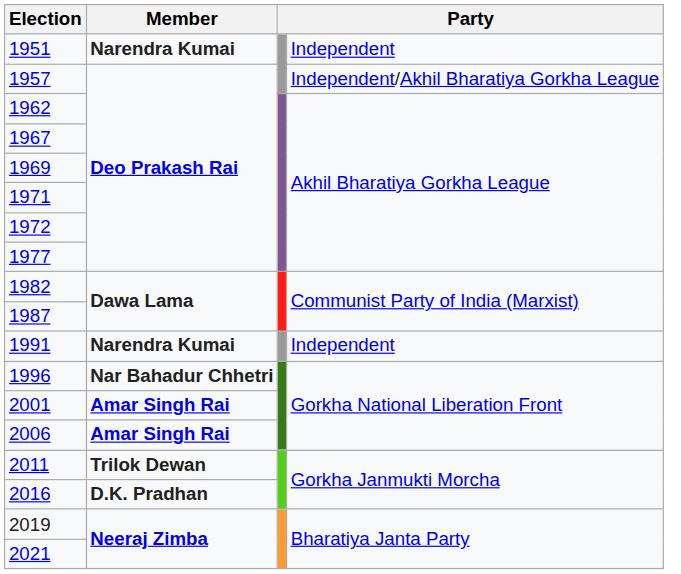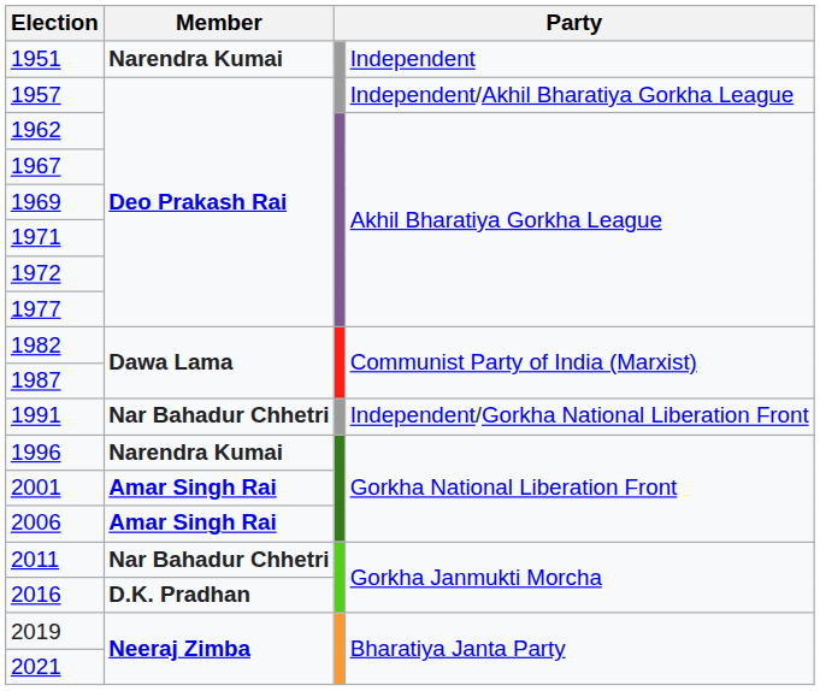 <table class="wikitable sortable">
 <tr>
 <th>Election</th>
 <th>Member</th>
 <th colspan="2">Party</th>
 </tr>
 <tr style="background-color:#F8F9FA;">
 <td style="color:#0645AD;"><a href='#'>1951</a></td>
 <td style="vertical-align:middle; color:#202122;"><strong>Narendra Kumai</strong></td>
 <td rowspan="2" style="background-color:#9b9b9b;"></td>
 <td style="vertical-align:middle; color:#202122;"><a href='#'>Independent</a></td>
 </tr>
 <tr>
 <td style="background-color:#F8F9FA; color:#0645AD;"><a href='#'>1957</a></td>
 <td rowspan="7" style="background-color:#F8F9FA; color:#0645AD;"><strong><a href='#'>Deo Prakash Rai</a></strong></td>
 <td style="vertical-align:middle; background-color:#F8F9FA; color:#202122;"><a href='#'>Independent</a>/<a href='#'>Akhil Bharatiya Gorkha League</a></td>
 </tr>
 <tr style="background-color:#F8F9FA;">
 <td style="color:#0645AD;"><a href='#'>1962</a></td>
 <td rowspan="6" style="background-color:#7e5692;"></td>
 <td rowspan="6" style="vertical-align:middle; color:#202122;"><a href='#'>Akhil Bharatiya Gorkha League</a></td>
 </tr>
 <tr>
 <td style="background-color:#F8F9FA; color:#0645AD;"><a href='#'>1967</a></td>
 </tr>
 <tr>
 <td style="vertical-align:middle; background-color:#F8F9FA; color:#202122;"><a href='#'>1969</a></td>
 </tr>
 <tr>
 <td style="vertical-align:middle; background-color:#F8F9FA; color:#202122;"><a href='#'>1971</a></td>
 </tr>
 <tr>
 <td style="vertical-align:middle; background-color:#F8F9FA; color:#202122;"><a href='#'>1972</a></td>
 </tr>
 <tr>
 <td style="vertical-align:middle; background-color:#F8F9FA; color:#202122;"><a href='#'>1977</a></td>
 </tr>
 <tr style="background-color:#F8F9FA;">
 <td style="vertical-align:middle; color:#202122;"><a href='#'>1982</a></td>
 <td rowspan="2" style="vertical-align:middle; color:#202122;"><strong>Dawa Lama</strong></td>
 <td rowspan="2" style="background-color:#ff1d15;"></td>
 <td rowspan="2" style="color:#0645AD;"><a href='#'>Communist Party of India (Marxist)</a></td>
 </tr>
 <tr>
 <td style="vertical-align:middle; background-color:#F8F9FA; color:#202122;"><a href='#'>1987</a></td>
 </tr>
 <tr style="background-color:#F8F9FA;">
 <td style="vertical-align:middle; color:#202122;"><a href='#'>1991</a></td>
-<td style="vertical-align:middle; color:#202122;"><strong>Narendra Kumai</strong></td>
+<td style="vertical-align:middle; color:#202122;"><strong>Nar Bahadur Chhetri</strong></td>
 <td style="background-color:#9b9b9b;"></td>
-<td style="vertical-align:middle; color:#202122;"><a href='#'>Independent</a></td>
+<td style="vertical-align:middle; color:#202122;"><a href='#'>Independent</a>/<a href='#'>Gorkha National Liberation Front</a></td>
 </tr>
 <tr style="background-color:#F8F9FA;">
 <td style="vertical-align:middle; color:#202122;"><a href='#'>1996</a></td>
-<td style="vertical-align:middle; color:#202122;"><strong>Nar Bahadur Chhetri</strong></td>
+<td style="vertical-align:middle; color:#202122;"><strong>Narendra Kumai</strong></td>
 <td rowspan="3" style="background-color:#347c17;"></td>
 <td rowspan="3" style="vertical-align:middle; color:#202122;"><a href='#'>Gorkha National Liberation Front</a></td>
 </tr>
 <tr>
 <td style="background-color:#F8F9FA; color:#0645AD;"><a href='#'>2001</a></td>
 <td style="vertical-align:middle; background-color:#F8F9FA; color:#202122;"><strong><a href='#'>Amar Singh Rai</a></strong></td>
 </tr>
 <tr>
 <td style="background-color:#F8F9FA; color:#0645AD;"><a href='#'>2006</a></td>
 <td style="vertical-align:middle; background-color:#F8F9FA; color:#202122;"><strong><a href='#'>Amar Singh Rai</a></strong></td>
 </tr>
 <tr style="background-color:#F8F9FA;">
 <td style="color:#0645AD;"><a href='#'>2011</a></td>
-<td style="vertical-align:middle; color:#202122;"><strong>Trilok Dewan</strong></td>
+<td style="vertical-align:middle; color:#202122;"><strong>Nar Bahadur Chhetri</strong></td>
 <td rowspan="2" style="background-color:#52d017;"></td>
 <td rowspan="2" style="color:#0645AD;"><a href='#'>Gorkha Janmukti Morcha</a></td>
 </tr>
 <tr>
 <td style="background-color:#F8F9FA; color:#0645AD;"><a href='#'>2016</a></td>
 <td style="vertical-align:middle; background-color:#F8F9FA; color:#202122;"><strong>D.K. Pradhan</strong></td>
 </tr>
 <tr style="background-color:#F8F9FA;">
 <td style="vertical-align:middle; color:#202122;">2019</td>
 <td rowspan="2" style="vertical-align:middle; color:#202122;"><strong><a href='#'>Neeraj Zimba</a></strong></td>
 <td rowspan="2" style="background-color:#ff9933;"></td>
 <td rowspan="2" style="color:#0645AD;"><a href='#'>Bharatiya Janta Party</a></td>
 </tr>
 <tr>
 <td style="background-color:#F8F9FA; color:#0645AD;"><a href='#'>2021</a></td>
 </tr>
 </table>
